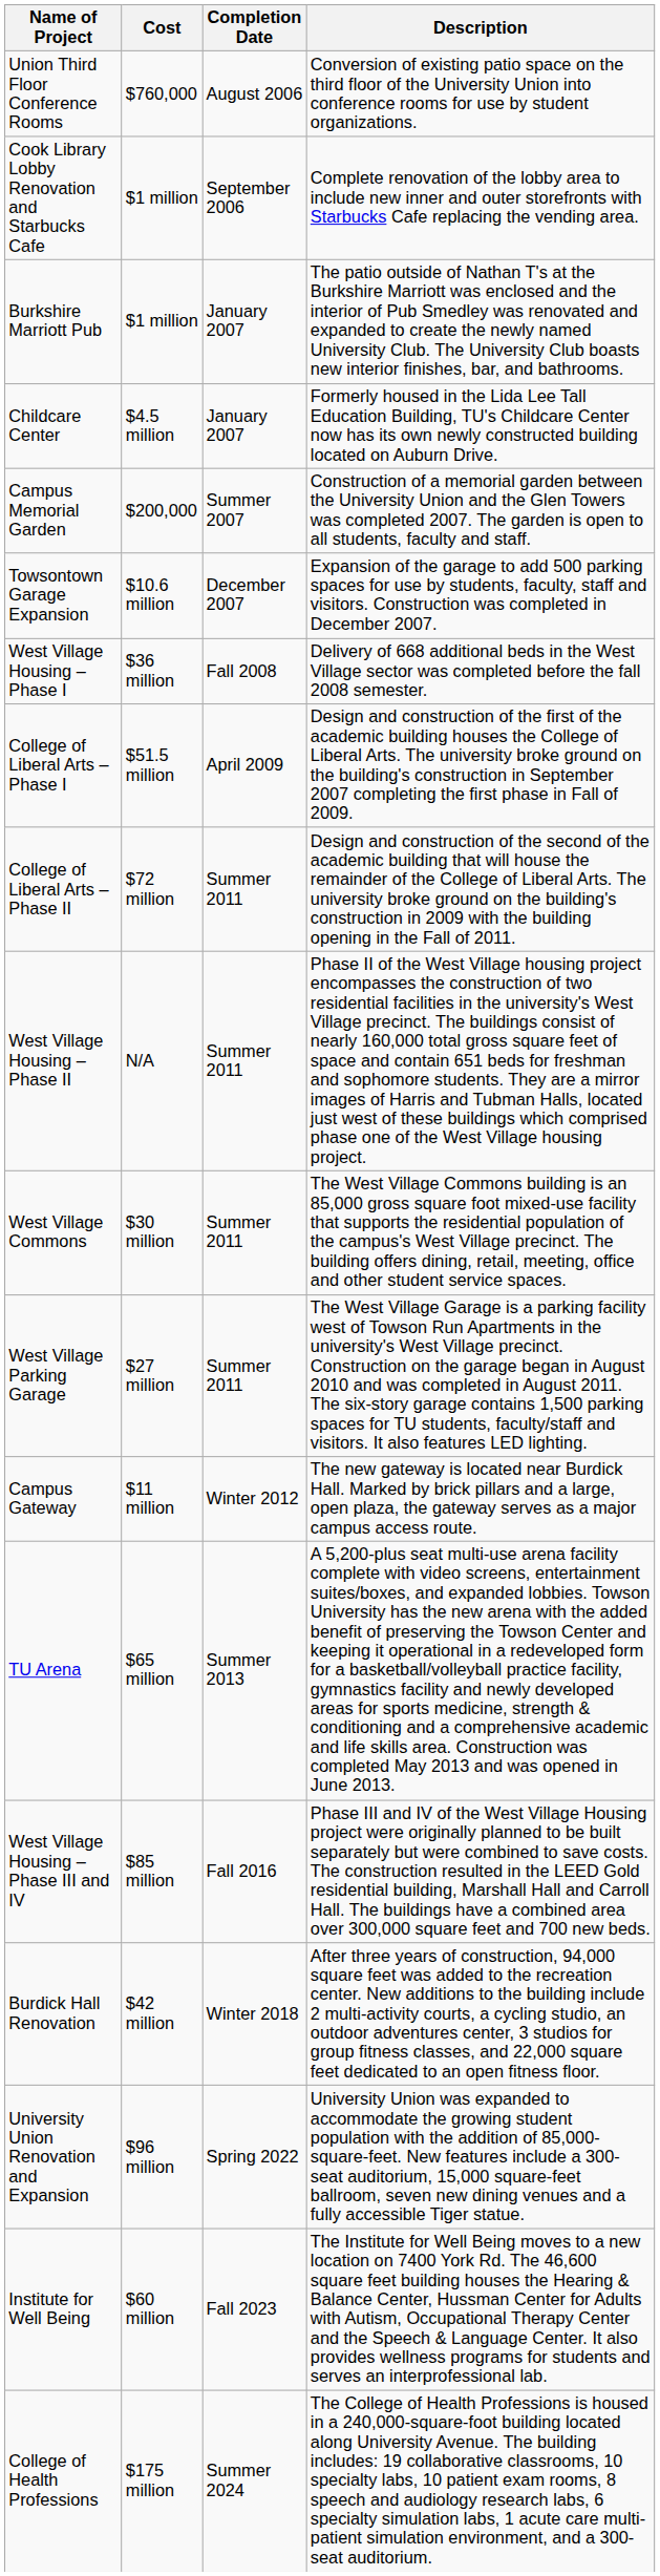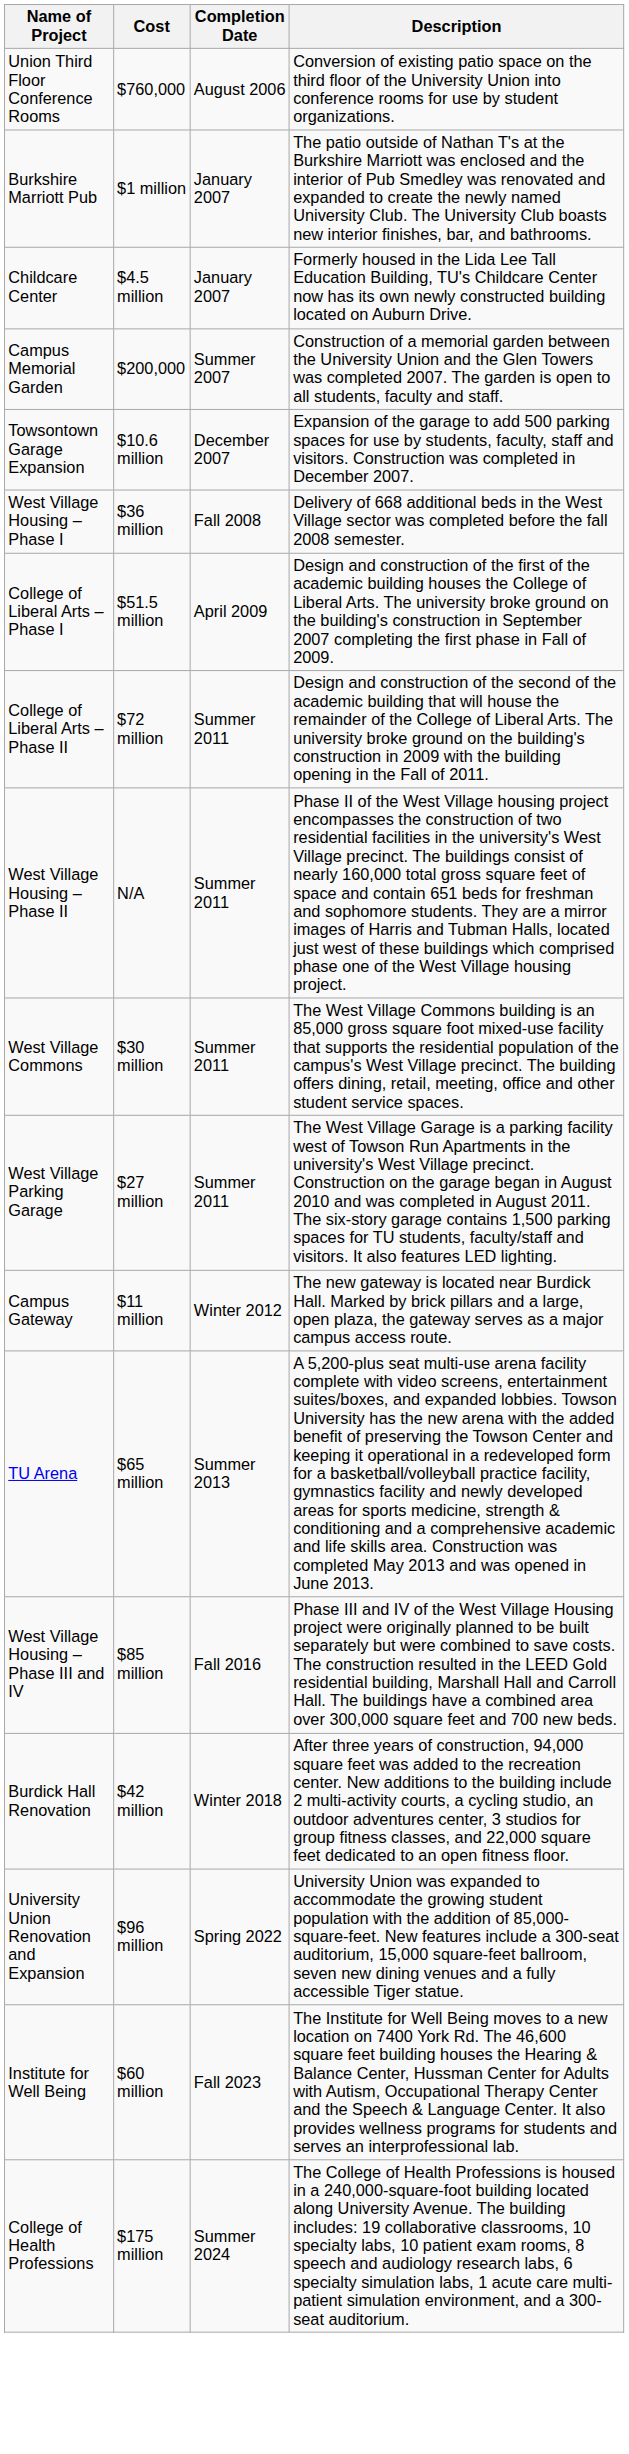 <table class="wikitable">
 <tr>
 <th>Name of Project</th>
 <th>Cost</th>
 <th>Completion Date</th>
 <th>Description</th>
 </tr>
 <tr>
 <td>Union Third Floor Conference Rooms</td>
 <td>$760,000</td>
 <td>August 2006</td>
 <td>Conversion of existing patio space on the third floor of the University Union into conference rooms for use by student organizations.</td>
-</tr>
-<tr>
-<td>Cook Library Lobby Renovation and Starbucks Cafe</td>
-<td>$1 million</td>
-<td>September 2006</td>
-<td>Complete renovation of the lobby area to include new inner and outer storefronts with <a href='#'>Starbucks</a> Cafe replacing the vending area.</td>
 </tr>
 <tr>
 <td>Burkshire Marriott Pub</td>
 <td>$1 million</td>
 <td>January 2007</td>
 <td>The patio outside of Nathan T's at the Burkshire Marriott was enclosed and the interior of Pub Smedley was renovated and expanded to create the newly named University Club. The University Club boasts new interior finishes, bar, and bathrooms.</td>
 </tr>
 <tr>
 <td>Childcare Center</td>
 <td>$4.5 million</td>
 <td>January 2007</td>
 <td>Formerly housed in the Lida Lee Tall Education Building, TU's Childcare Center now has its own newly constructed building located on Auburn Drive.</td>
 </tr>
 <tr>
 <td>Campus Memorial Garden</td>
 <td>$200,000</td>
 <td>Summer 2007</td>
 <td>Construction of a memorial garden between the University Union and the Glen Towers was completed 2007. The garden is open to all students, faculty and staff.</td>
 </tr>
 <tr>
 <td>Towsontown Garage Expansion</td>
 <td>$10.6 million</td>
 <td>December 2007</td>
 <td>Expansion of the garage to add 500 parking spaces for use by students, faculty, staff and visitors. Construction was completed in December 2007.</td>
 </tr>
 <tr>
 <td>West Village Housing – Phase I</td>
 <td>$36 million</td>
 <td>Fall 2008</td>
 <td>Delivery of 668 additional beds in the West Village sector was completed before the fall 2008 semester.</td>
 </tr>
 <tr>
 <td>College of Liberal Arts – Phase I</td>
 <td>$51.5 million</td>
 <td>April 2009</td>
 <td>Design and construction of the first  of the  academic building houses the College of Liberal Arts. The university broke ground on the building's construction in September 2007 completing the first phase in Fall of 2009.</td>
 </tr>
 <tr>
 <td>College of Liberal Arts – Phase II</td>
 <td>$72 million</td>
 <td>Summer 2011</td>
 <td>Design and construction of the second of the academic building that will house the remainder of the College of Liberal Arts. The university broke ground on the building's construction in 2009 with the building opening in the Fall of 2011.</td>
 </tr>
 <tr>
 <td>West Village Housing – Phase II</td>
 <td>N/A</td>
 <td>Summer 2011</td>
 <td>Phase II of the West Village housing project encompasses the construction of two residential facilities in the university's West Village precinct. The buildings consist of nearly 160,000 total gross square feet of space and contain 651 beds for freshman and sophomore students. They are a mirror images of Harris and Tubman Halls, located just west of these buildings which comprised phase one of the West Village housing project.</td>
 </tr>
 <tr>
 <td>West Village Commons</td>
 <td>$30 million</td>
 <td>Summer 2011</td>
 <td>The West Village Commons building is an 85,000 gross square foot mixed-use facility that supports the residential population of the campus's West Village precinct. The building offers dining, retail, meeting, office and other student service spaces.</td>
 </tr>
 <tr>
 <td>West Village Parking Garage</td>
 <td>$27 million</td>
 <td>Summer 2011</td>
 <td>The West Village Garage is a  parking facility west of Towson Run Apartments in the university's West Village precinct. Construction on the garage began in August 2010 and was completed in August 2011. The six-story garage contains 1,500 parking spaces for TU students, faculty/staff and visitors. It also features LED lighting.</td>
 </tr>
 <tr>
 <td>Campus Gateway</td>
 <td>$11 million</td>
 <td>Winter 2012</td>
 <td>The new gateway is located near Burdick Hall. Marked by brick pillars and a large, open plaza, the gateway serves as a major campus access route.</td>
 </tr>
 <tr>
 <td><a href='#'>TU Arena</a></td>
 <td>$65 million</td>
 <td>Summer 2013</td>
 <td>A 5,200-plus seat multi-use arena facility complete with video screens, entertainment suites/boxes, and expanded lobbies. Towson University has the new arena with the added benefit of preserving the Towson Center and keeping it operational in a redeveloped form for a basketball/volleyball practice facility, gymnastics facility and newly developed areas for sports medicine, strength & conditioning and a comprehensive academic and life skills area. Construction was completed May 2013 and was opened in June 2013.</td>
 </tr>
 <tr>
 <td>West Village Housing – Phase III and IV</td>
 <td>$85 million</td>
 <td>Fall 2016</td>
 <td>Phase III and IV of the West Village Housing project were originally planned to be built separately but were combined to save costs. The construction resulted in the LEED Gold residential building, Marshall Hall and Carroll Hall. The buildings have a combined area over 300,000 square feet and 700 new beds.</td>
 </tr>
 <tr>
 <td>Burdick Hall Renovation</td>
 <td>$42 million</td>
 <td>Winter 2018</td>
 <td>After three years of construction, 94,000 square feet was added to the recreation center. New additions to the building include 2 multi-activity courts, a cycling studio, an outdoor adventures center, 3 studios for group fitness classes, and 22,000 square feet dedicated to an open fitness floor.</td>
 </tr>
 <tr>
 <td>University Union Renovation and Expansion</td>
 <td>$96 million</td>
 <td>Spring 2022</td>
 <td>University Union was expanded to accommodate the growing student population with the addition of 85,000-square-feet. New features include a 300-seat auditorium, 15,000 square-feet ballroom, seven new dining venues and a fully accessible Tiger statue.</td>
 </tr>
 <tr>
 <td>Institute for Well Being</td>
 <td>$60 million</td>
 <td>Fall 2023</td>
 <td>The Institute for Well Being moves to a new location on 7400 York Rd. The 46,600 square feet building houses the Hearing & Balance Center, Hussman Center for Adults with Autism, Occupational Therapy Center and the Speech & Language Center. It also provides wellness programs for students and serves an interprofessional lab.</td>
 </tr>
 <tr>
 <td>College of Health Professions</td>
 <td>$175 million</td>
 <td>Summer 2024</td>
 <td>The College of Health Professions is housed in a 240,000-square-foot building located along University Avenue. The building includes: 19 collaborative classrooms, 10 specialty labs, 10 patient exam rooms, 8 speech and audiology research labs, 6 specialty simulation labs, 1 acute care multi-patient simulation environment, and a 300-seat auditorium.</td>
 </tr>
 </table>
